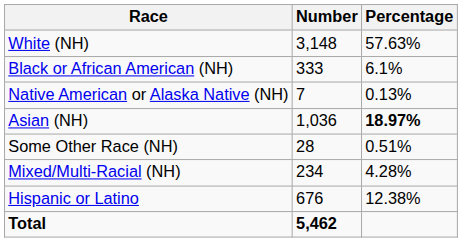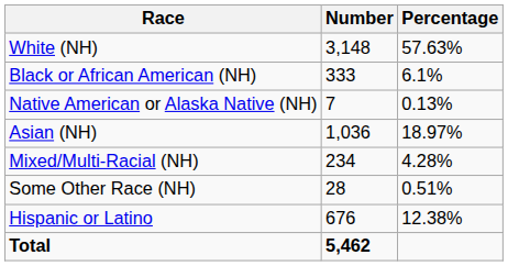 <table class="wikitable">
 <tr>
 <th>Race</th>
 <th>Number</th>
 <th>Percentage</th>
 </tr>
 <tr>
 <td><a href='#'>White</a> (NH)</td>
 <td>3,148</td>
 <td>57.63%</td>
 </tr>
 <tr>
 <td><a href='#'>Black or African American</a> (NH)</td>
 <td>333</td>
 <td>6.1%</td>
 </tr>
 <tr>
 <td><a href='#'>Native American</a> or <a href='#'>Alaska Native</a> (NH)</td>
 <td>7</td>
 <td>0.13%</td>
 </tr>
 <tr>
 <td><a href='#'>Asian</a> (NH)</td>
 <td>1,036</td>
-<td><strong>18.97%</strong></td>
+<td>18.97%</td>
+</tr>
+<tr>
+<td><a href='#'>Mixed/Multi-Racial</a> (NH)</td>
+<td>234</td>
+<td>4.28%</td>
 </tr>
 <tr>
 <td>Some Other Race (NH)</td>
 <td>28</td>
 <td>0.51%</td>
-</tr>
-<tr>
-<td><a href='#'>Mixed/Multi-Racial</a> (NH)</td>
-<td>234</td>
-<td>4.28%</td>
 </tr>
 <tr>
 <td><a href='#'>Hispanic or Latino</a></td>
 <td>676</td>
 <td>12.38%</td>
 </tr>
 <tr>
 <td><strong>Total</strong></td>
 <td><strong>5,462</strong></td>
 <td></td>
 </tr>
 </table>
